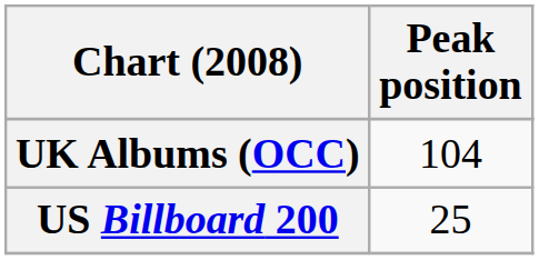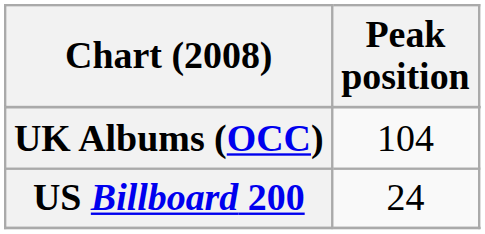 <table class="wikitable sortable plainrowheaders">
 <tr>
 <th scope="col">Chart (2008)</th>
 <th scope="col">Peak<br>position</th>
 </tr>
 <tr>
 </tr>
 <tr>
 </tr>
 <tr>
 </tr>
 <tr>
 <th scope="row">UK Albums (<a href='#'>OCC</a>)</th>
 <td align="center">104</td>
 </tr>
 <tr>
 <th scope="row">US <a href='#'><em>Billboard</em> 200</a></th>
-<td align="center">25</td>
+<td align="center">24</td>
 </tr>
 <tr>
 </tr>
 </table>
